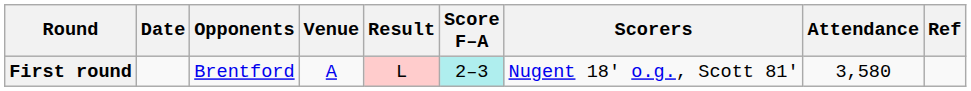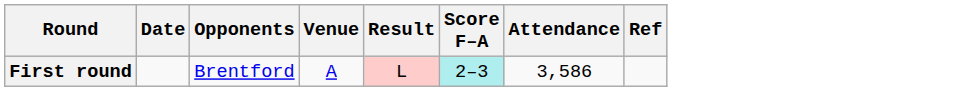 <table class="wikitable plainrowheaders" style="text-align:center">
 <tr>
 <th scope="col">Round</th>
 <th scope="col">Date</th>
 <th scope="col">Opponents</th>
 <th scope="col">Venue</th>
 <th scope="col">Result</th>
 <th scope="col">Score<br>F–A</th>
-<th scope="col" class="unsortable">Scorers</th>
 <th scope="col">Attendance</th>
 <th scope="col" class="unsortable">Ref</th>
 </tr>
 <tr>
 <th scope="row">First round</th>
 <td align="left"></td>
 <td align="left"><a href='#'>Brentford</a></td>
 <td><a href='#'>A</a></td>
 <td style="background-color:#FFCCCC">L</td>
 <td style="background: paleturquoise;">2–3</td>
-<td align="left"><a href='#'>Nugent</a> 18' <a href='#'>o.g.</a>, Scott 81'</td>
-<td>3,580</td>
+<td>3,586</td>
 <td></td>
 </tr>
 </table>
